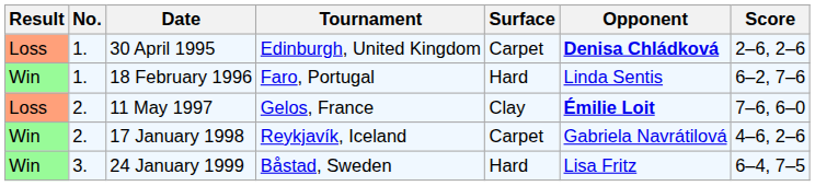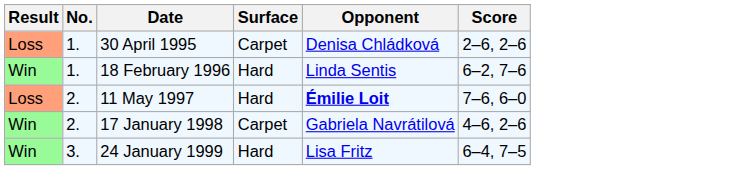 <table class="sortable wikitable" style=font-size:97%>
 <tr>
 <th>Result</th>
 <th>No.</th>
 <th>Date</th>
-<th>Tournament</th>
 <th>Surface</th>
 <th>Opponent</th>
 <th>Score</th>
 </tr>
 <tr bgcolor="#f0f8ff">
 <td style="background:#ffa07a;">Loss</td>
 <td>1.</td>
 <td>30 April 1995</td>
-<td><a href='#'>Edinburgh</a>, United Kingdom</td>
 <td>Carpet</td>
-<td><strong> <a href='#'>Denisa Chládková</a></strong></td>
+<td> <a href='#'>Denisa Chládková</a></td>
 <td>2–6, 2–6</td>
 </tr>
 <tr bgcolor="#f0f8ff">
 <td style="background:#98fb98;">Win</td>
 <td>1.</td>
 <td>18 February 1996</td>
-<td><a href='#'>Faro</a>, Portugal</td>
 <td>Hard</td>
 <td> <a href='#'>Linda Sentis</a></td>
 <td>6–2, 7–6</td>
 </tr>
 <tr style="background:#f0f8ff;">
 <td style="background:#ffa07a;">Loss</td>
 <td>2.</td>
 <td>11 May 1997</td>
-<td><a href='#'>Gelos</a>, France</td>
-<td>Clay</td>
+<td>Hard</td>
 <td><strong> <a href='#'>Émilie Loit</a></strong></td>
 <td>7–6, 6–0</td>
 </tr>
 <tr bgcolor="#f0f8ff">
 <td style="background:#98fb98;">Win</td>
 <td>2.</td>
 <td>17 January 1998</td>
-<td><a href='#'>Reykjavík</a>, Iceland</td>
 <td>Carpet</td>
 <td> <a href='#'>Gabriela Navrátilová</a></td>
 <td>4–6, 2–6</td>
 </tr>
 <tr bgcolor="#f0f8ff">
 <td style="background:#98fb98;">Win</td>
 <td>3.</td>
 <td>24 January 1999</td>
-<td><a href='#'>Båstad</a>, Sweden</td>
 <td>Hard</td>
 <td> <a href='#'>Lisa Fritz</a></td>
 <td>6–4, 7–5</td>
 </tr>
 </table>
